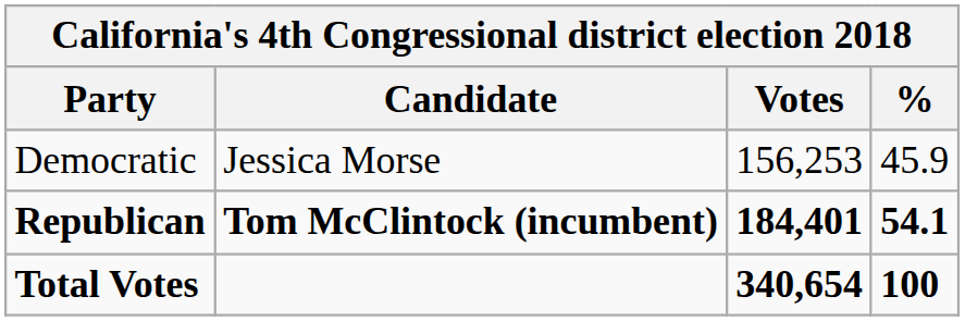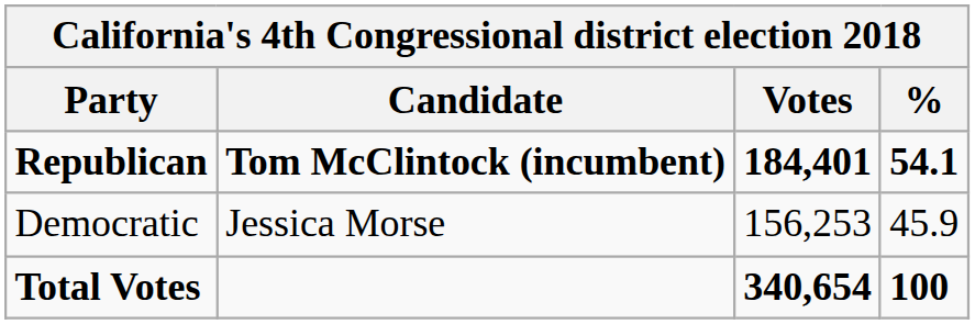 <table class="wikitable">
 <tr>
 <th colspan="4">California's 4th Congressional district election 2018</th>
 </tr>
 <tr>
 <th>Party</th>
 <th>Candidate</th>
 <th>Votes</th>
 <th>%</th>
 </tr>
 <tr>
+<td><strong>Republican</strong></td>
+<td><strong>Tom McClintock (incumbent)</strong></td>
+<td><strong>184,401</strong></td>
+<td><strong>54.1</strong></td>
+</tr>
+<tr>
 <td>Democratic</td>
 <td>Jessica Morse</td>
 <td>156,253</td>
 <td>45.9</td>
-</tr>
-<tr>
-<td><strong>Republican</strong></td>
-<td><strong>Tom McClintock (incumbent)</strong></td>
-<td><strong>184,401</strong></td>
-<td><strong>54.1</strong></td>
 </tr>
 <tr>
 <td><strong>Total Votes</strong></td>
 <td></td>
 <td><strong>340,654</strong></td>
 <td><strong>100</strong></td>
 </tr>
 </table>
